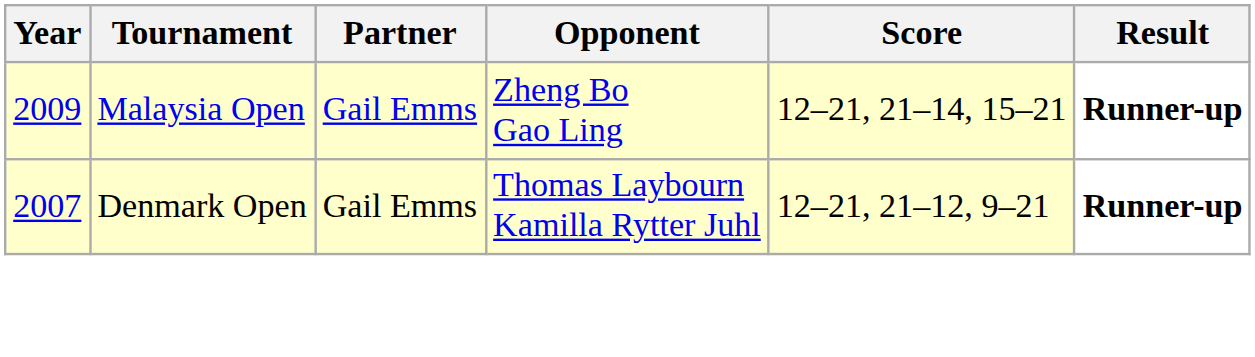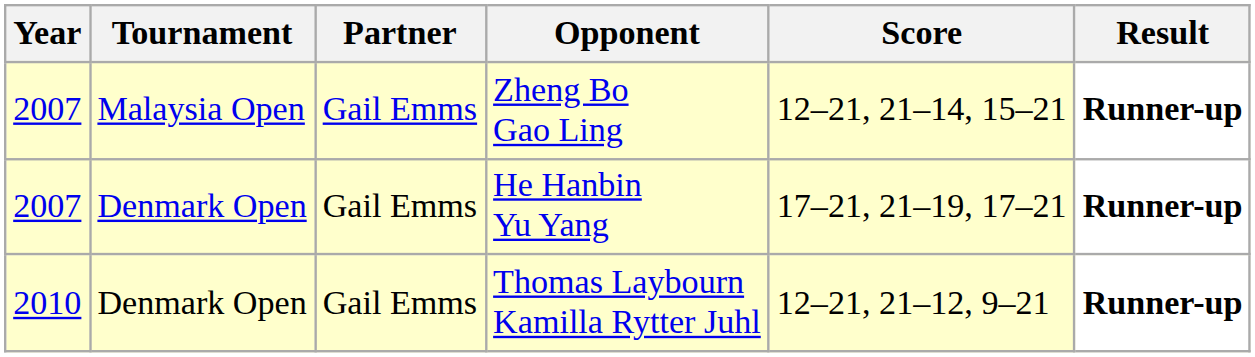 <table class="sortable wikitable" style="font-size: 90%;">
 <tr>
 <th>Year</th>
 <th>Tournament</th>
 <th>Partner</th>
 <th>Opponent</th>
 <th>Score</th>
 <th>Result</th>
 </tr>
 <tr style="background:#FFFFCC">
-<td align="center"><a href='#'>2009</a></td>
+<td align="center"><a href='#'>2007</a></td>
 <td align="left"><a href='#'>Malaysia Open</a></td>
 <td align="left"> <a href='#'>Gail Emms</a></td>
 <td align="left"> <a href='#'>Zheng Bo</a> <br>  <a href='#'>Gao Ling</a></td>
 <td align="left">12–21, 21–14, 15–21</td>
 <td style="text-align:left; background:white"> <strong>Runner-up</strong></td>
 </tr>
 <tr style="background:#FFFFCC">
 <td align="center"><a href='#'>2007</a></td>
+<td align="left"><a href='#'>Denmark Open</a></td>
+<td align="left"> Gail Emms</td>
+<td align="left"> <a href='#'>He Hanbin</a> <br>  <a href='#'>Yu Yang</a></td>
+<td align="left">17–21, 21–19, 17–21</td>
+<td style="text-align:left; background:white"> <strong>Runner-up</strong></td>
+</tr>
+<tr style="background:#FFFFCC">
+<td align="center"><a href='#'>2010</a></td>
 <td align="left">Denmark Open</td>
 <td align="left"> Gail Emms</td>
 <td align="left"> <a href='#'>Thomas Laybourn</a> <br>  <a href='#'>Kamilla Rytter Juhl</a></td>
 <td align="left">12–21, 21–12, 9–21</td>
 <td style="text-align:left; background:white"> <strong>Runner-up</strong></td>
 </tr>
 </table>
